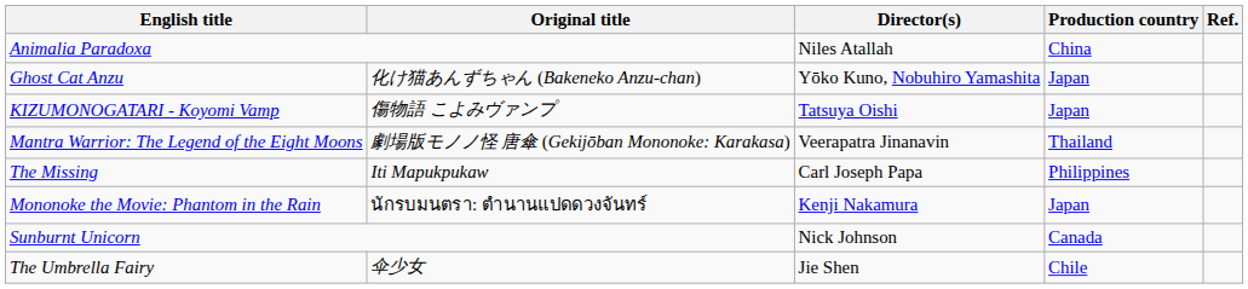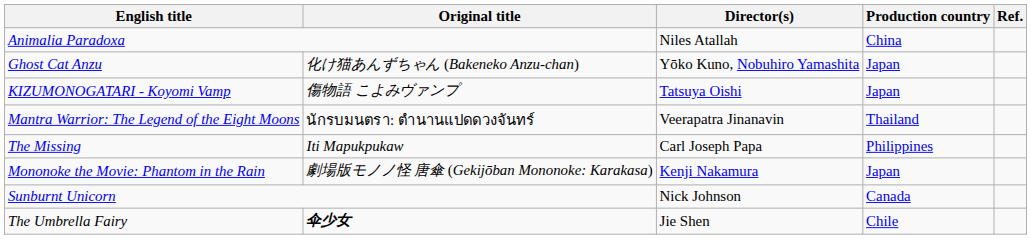 <table class="wikitable">
 <tr>
 <th scope="col">English title</th>
 <th scope="col">Original title</th>
 <th scope="col">Director(s)</th>
 <th scope="col">Production country</th>
 <th scope="col">Ref.</th>
 </tr>
 <tr>
 <td colspan="2"><em><a href='#'>Animalia Paradoxa</a></em></td>
 <td>Niles Atallah</td>
 <td><a href='#'>China</a></td>
 <td align="center"></td>
 </tr>
 <tr>
 <td><em><a href='#'>Ghost Cat Anzu</a></em></td>
 <td><em>化け猫あんずちゃん</em> (<em>Bakeneko Anzu-chan</em>)</td>
 <td>Yōko Kuno, <a href='#'>Nobuhiro Yamashita</a></td>
 <td><a href='#'>Japan</a></td>
 <td align="center"></td>
 </tr>
 <tr>
 <td><em><a href='#'>KIZUMONOGATARI - Koyomi Vamp</a></em></td>
 <td><em>傷物語 こよみヴァンプ</em></td>
 <td><a href='#'>Tatsuya Oishi</a></td>
 <td><a href='#'>Japan</a></td>
 <td align="center"></td>
 </tr>
 <tr>
 <td><em><a href='#'>Mantra Warrior: The Legend of the Eight Moons</a></em></td>
-<td><em>劇場版モノノ怪 唐傘</em> (<em>Gekijōban Mononoke: Karakasa</em>)</td>
+<td>นักรบมนตรา: ตำนานแปดดวงจันทร์</td>
 <td>Veerapatra Jinanavin</td>
 <td><a href='#'>Thailand</a></td>
 <td align="center"></td>
 </tr>
 <tr>
 <td><em><a href='#'>The Missing</a></em></td>
 <td><em>Iti Mapukpukaw</em></td>
 <td>Carl Joseph Papa</td>
 <td><a href='#'>Philippines</a></td>
 <td align="center"></td>
 </tr>
 <tr>
 <td><em><a href='#'>Mononoke the Movie: Phantom in the Rain</a></em></td>
-<td>นักรบมนตรา: ตำนานแปดดวงจันทร์</td>
+<td><em>劇場版モノノ怪 唐傘</em> (<em>Gekijōban Mononoke: Karakasa</em>)</td>
 <td><a href='#'>Kenji Nakamura</a></td>
 <td><a href='#'>Japan</a></td>
 <td align="center"></td>
 </tr>
 <tr>
 <td colspan="2"><em><a href='#'>Sunburnt Unicorn</a></em></td>
 <td>Nick Johnson</td>
 <td><a href='#'>Canada</a></td>
 <td align="center"></td>
 </tr>
 <tr>
 <td><em>The Umbrella Fairy</em></td>
-<td><em>伞少女</em></td>
+<td><strong><em>伞少女</em></strong></td>
 <td>Jie Shen</td>
 <td><a href='#'>Chile</a></td>
 <td align="center"></td>
 </tr>
 </table>
